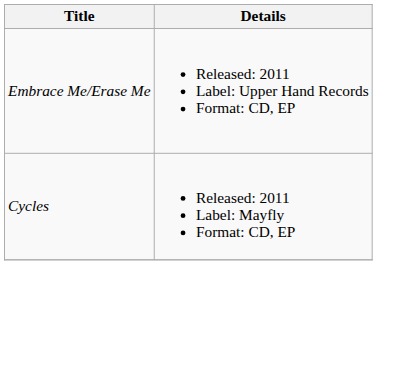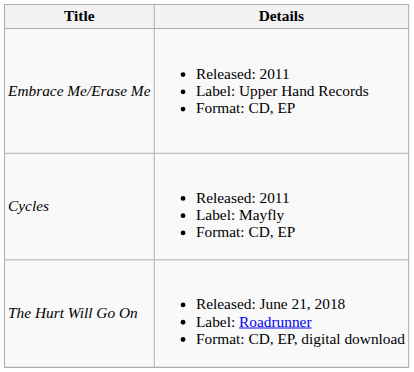 <table class="wikitable">
 <tr>
 <th>Title</th>
 <th>Details</th>
 </tr>
 <tr>
 <td><em>Embrace Me/Erase Me</em></td>
 <td><br><ul><li>Released: 2011</li><li>Label: Upper Hand Records</li><li>Format: CD, EP</li></ul><br></td>
 </tr>
 <tr>
 <td><em>Cycles</em></td>
 <td><br><ul><li>Released: 2011</li><li>Label: Mayfly</li><li>Format: CD, EP</li></ul></td>
 </tr>
 <tr>
+<td><em>The Hurt Will Go On</em></td>
+<td><br><ul><li>Released: June 21, 2018</li><li>Label: <a href='#'>Roadrunner</a></li><li>Format: CD, EP, digital download</li></ul></td>
+</tr>
+<tr>
 </tr>
 </table>
